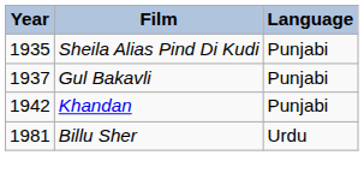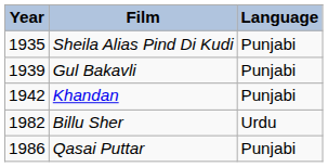 <table class="wikitable sortable plainrowheaders">
 <tr>
 <th style="background:#B0C4DE;">Year</th>
 <th style="background:#B0C4DE;">Film</th>
 <th style="background:#B0C4DE;">Language</th>
 </tr>
 <tr>
 <td>1935</td>
 <td><em>Sheila Alias Pind Di Kudi</em></td>
 <td>Punjabi</td>
 </tr>
 <tr>
-<td>1937</td>
+<td>1939</td>
 <td><em>Gul Bakavli</em></td>
 <td>Punjabi</td>
 </tr>
 <tr>
 <td>1942</td>
 <td><em><a href='#'>Khandan</a></em></td>
 <td>Punjabi</td>
 </tr>
 <tr>
-<td>1981</td>
+<td>1982</td>
 <td><em>Billu Sher</em></td>
 <td>Urdu</td>
 </tr>
+<tr>
+<td>1986</td>
+<td><em>Qasai Puttar</em></td>
+<td>Punjabi</td>
+</tr>
 </table>
